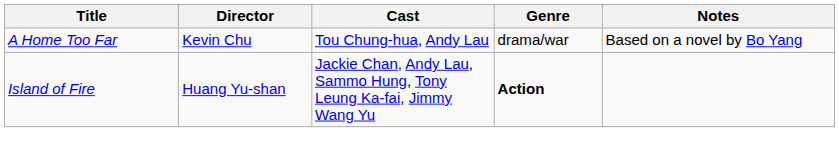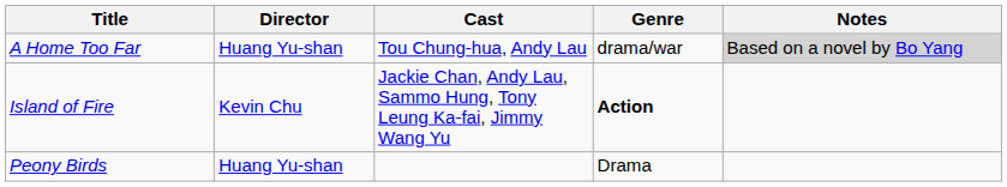 <table class="wikitable" width= "100%">
 <tr>
 <th width=21%>Title</th>
 <th width=16%>Director</th>
 <th width=22%>Cast</th>
 <th width=13%>Genre</th>
 <th width=28%>Notes</th>
 </tr>
 <tr>
 <td><em><a href='#'>A Home Too Far</a></em></td>
-<td><a href='#'>Kevin Chu</a></td>
+<td><a href='#'>Huang Yu-shan</a></td>
 <td><a href='#'>Tou Chung-hua</a>, <a href='#'>Andy Lau</a></td>
 <td>drama/war</td>
-<td>Based on a novel by <a href='#'>Bo Yang</a></td>
+<td style="background: lightgrey;">Based on a novel by <a href='#'>Bo Yang</a></td>
 </tr>
 <tr>
 <td><em><a href='#'>Island of Fire</a></em></td>
-<td><a href='#'>Huang Yu-shan</a></td>
+<td><a href='#'>Kevin Chu</a></td>
 <td><a href='#'>Jackie Chan</a>, <a href='#'>Andy Lau</a>, <a href='#'>Sammo Hung</a>, <a href='#'>Tony Leung Ka-fai</a>, <a href='#'>Jimmy Wang Yu</a></td>
 <td><strong>Action</strong></td>
 <td></td>
 </tr>
+<tr>
+<td><em><a href='#'>Peony Birds</a></em></td>
+<td><a href='#'>Huang Yu-shan</a></td>
+<td></td>
+<td>Drama</td>
+<td></td>
+</tr>
 </table>
